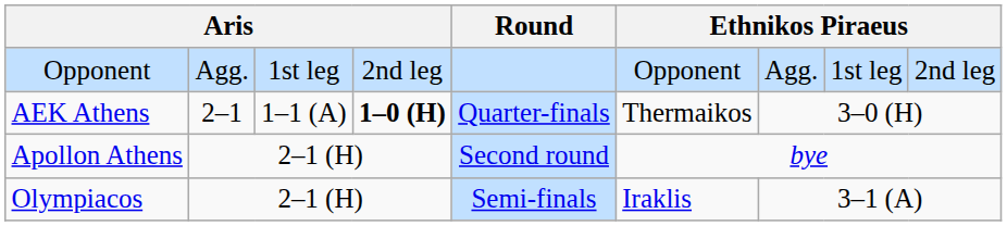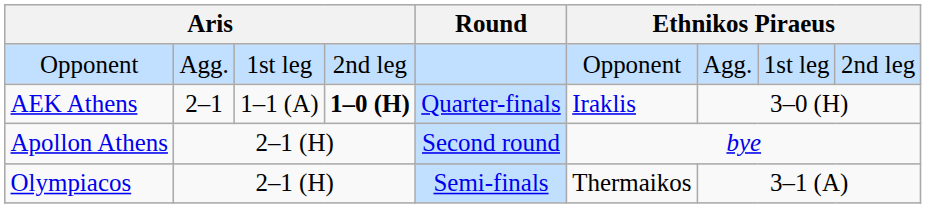 <table class="wikitable" style="text-align:center">
 <tr>
 <th colspan="4">Aris</th>
 <th>Round</th>
 <th colspan="4">Ethnikos Piraeus</th>
 </tr>
 <tr style="background:#C1E0FF">
 <td>Opponent</td>
 <td>Agg.</td>
 <td>1st leg</td>
 <td>2nd leg</td>
 <td></td>
 <td>Opponent</td>
 <td>Agg.</td>
 <td>1st leg</td>
 <td>2nd leg</td>
 </tr>
 <tr>
 <td style="text-align:left"><a href='#'>AEK Athens</a></td>
 <td>2–1</td>
 <td>1–1  (A)</td>
 <td><strong>1–0 (H)</strong></td>
 <td style="background:#C1E0FF"><a href='#'>Quarter-finals</a></td>
-<td style="text-align:left">Thermaikos</td>
+<td style="text-align:left"><a href='#'>Iraklis</a></td>
 <td colspan=3>3–0 (H)</td>
 </tr>
 <tr>
 <td style="text-align:left"><a href='#'>Apollon Athens</a></td>
 <td colspan=3>2–1 (H)</td>
 <td style="background:#C1E0FF"><a href='#'>Second round</a></td>
 <td colspan=4><em><a href='#'>bye</a></em></td>
 </tr>
 <tr>
 <td style="text-align:left"><a href='#'>Olympiacos</a></td>
 <td colspan=3>2–1 (H)</td>
 <td style="background:#C1E0FF"><a href='#'>Semi-finals</a></td>
-<td style="text-align:left"><a href='#'>Iraklis</a></td>
+<td style="text-align:left">Thermaikos</td>
 <td colspan=3>3–1 (A)</td>
 </tr>
 </table>
